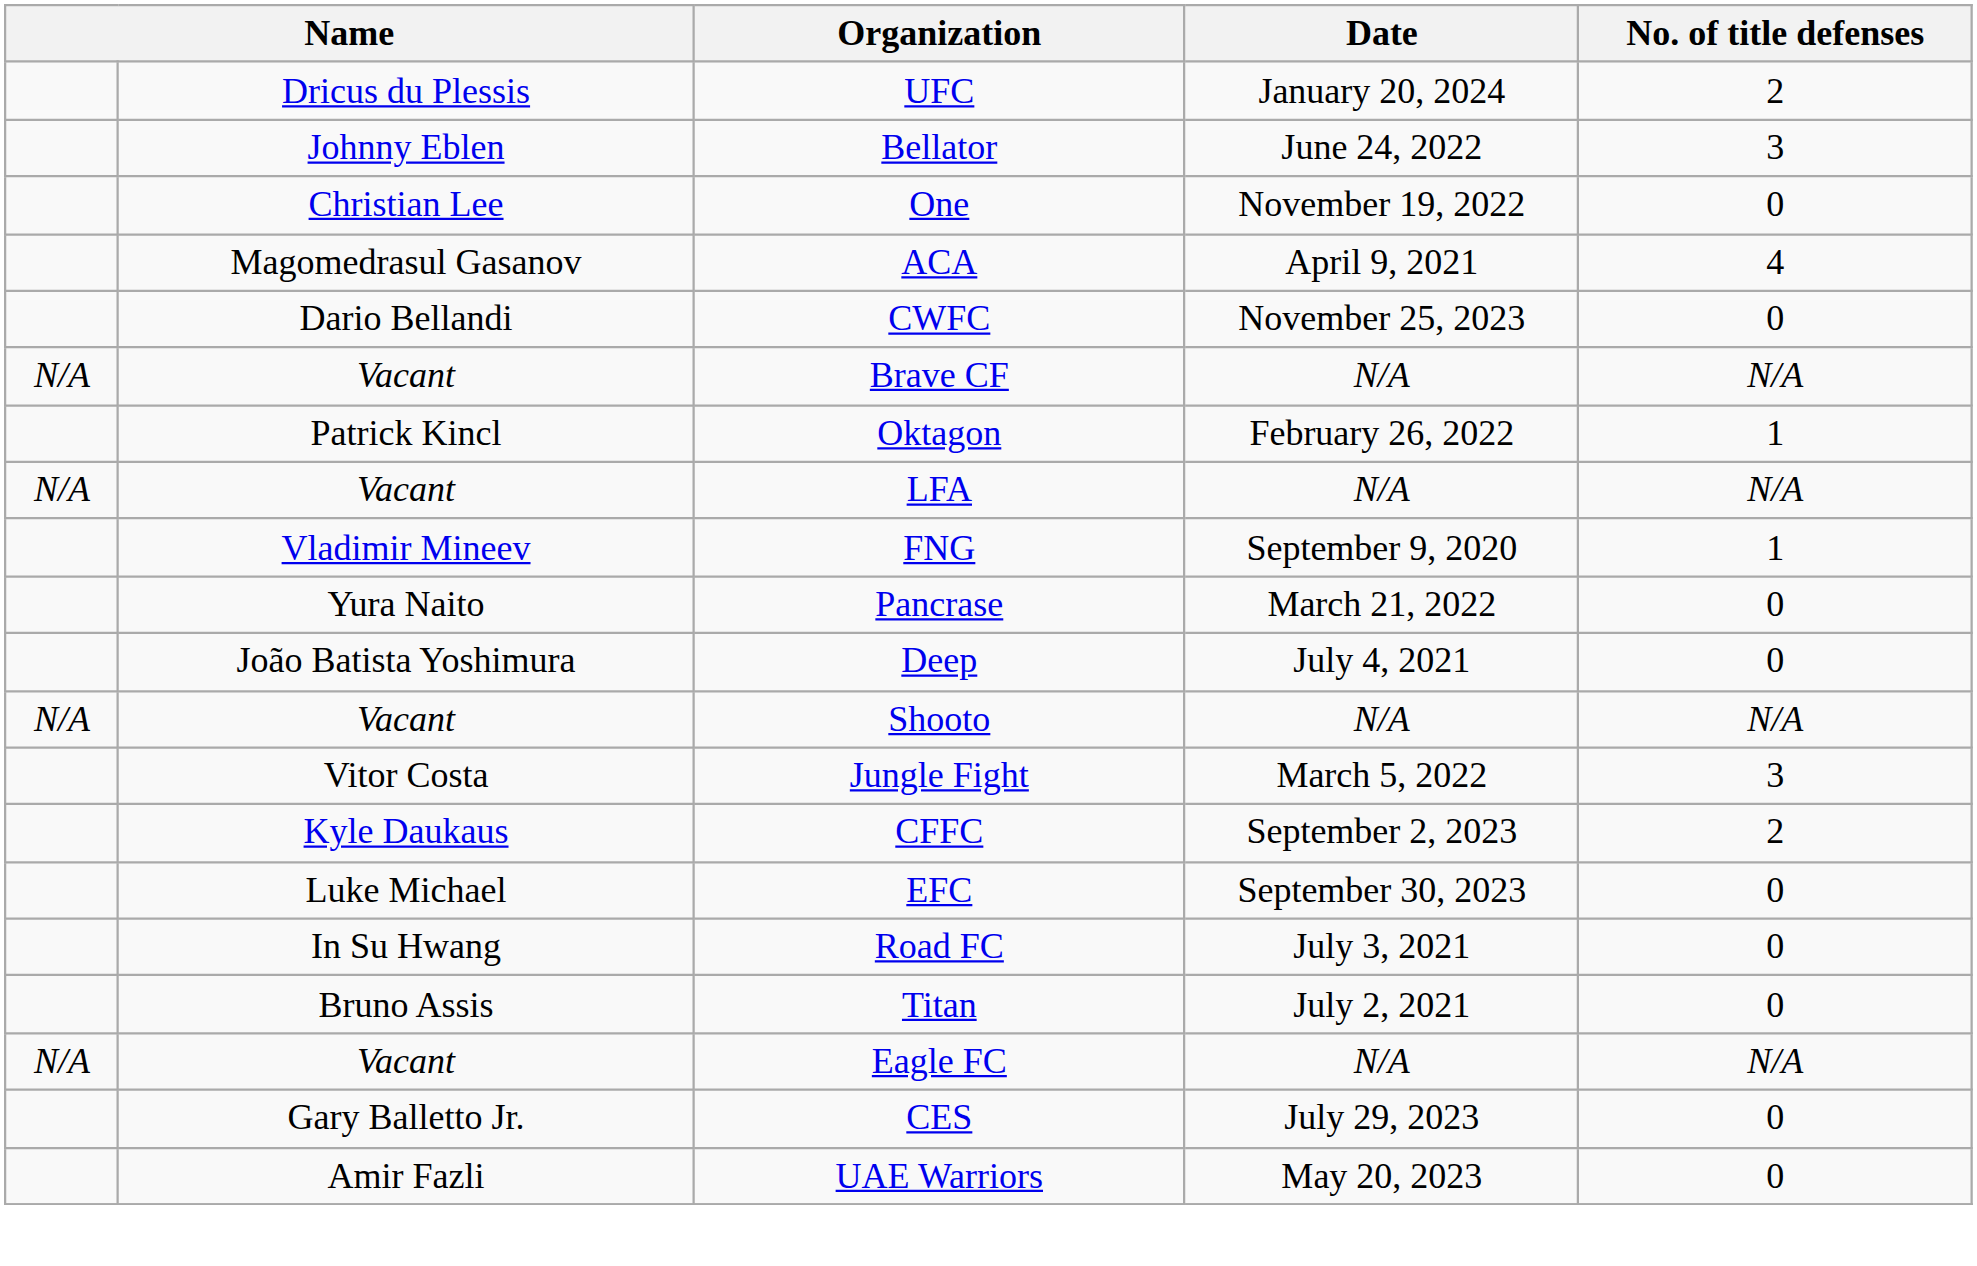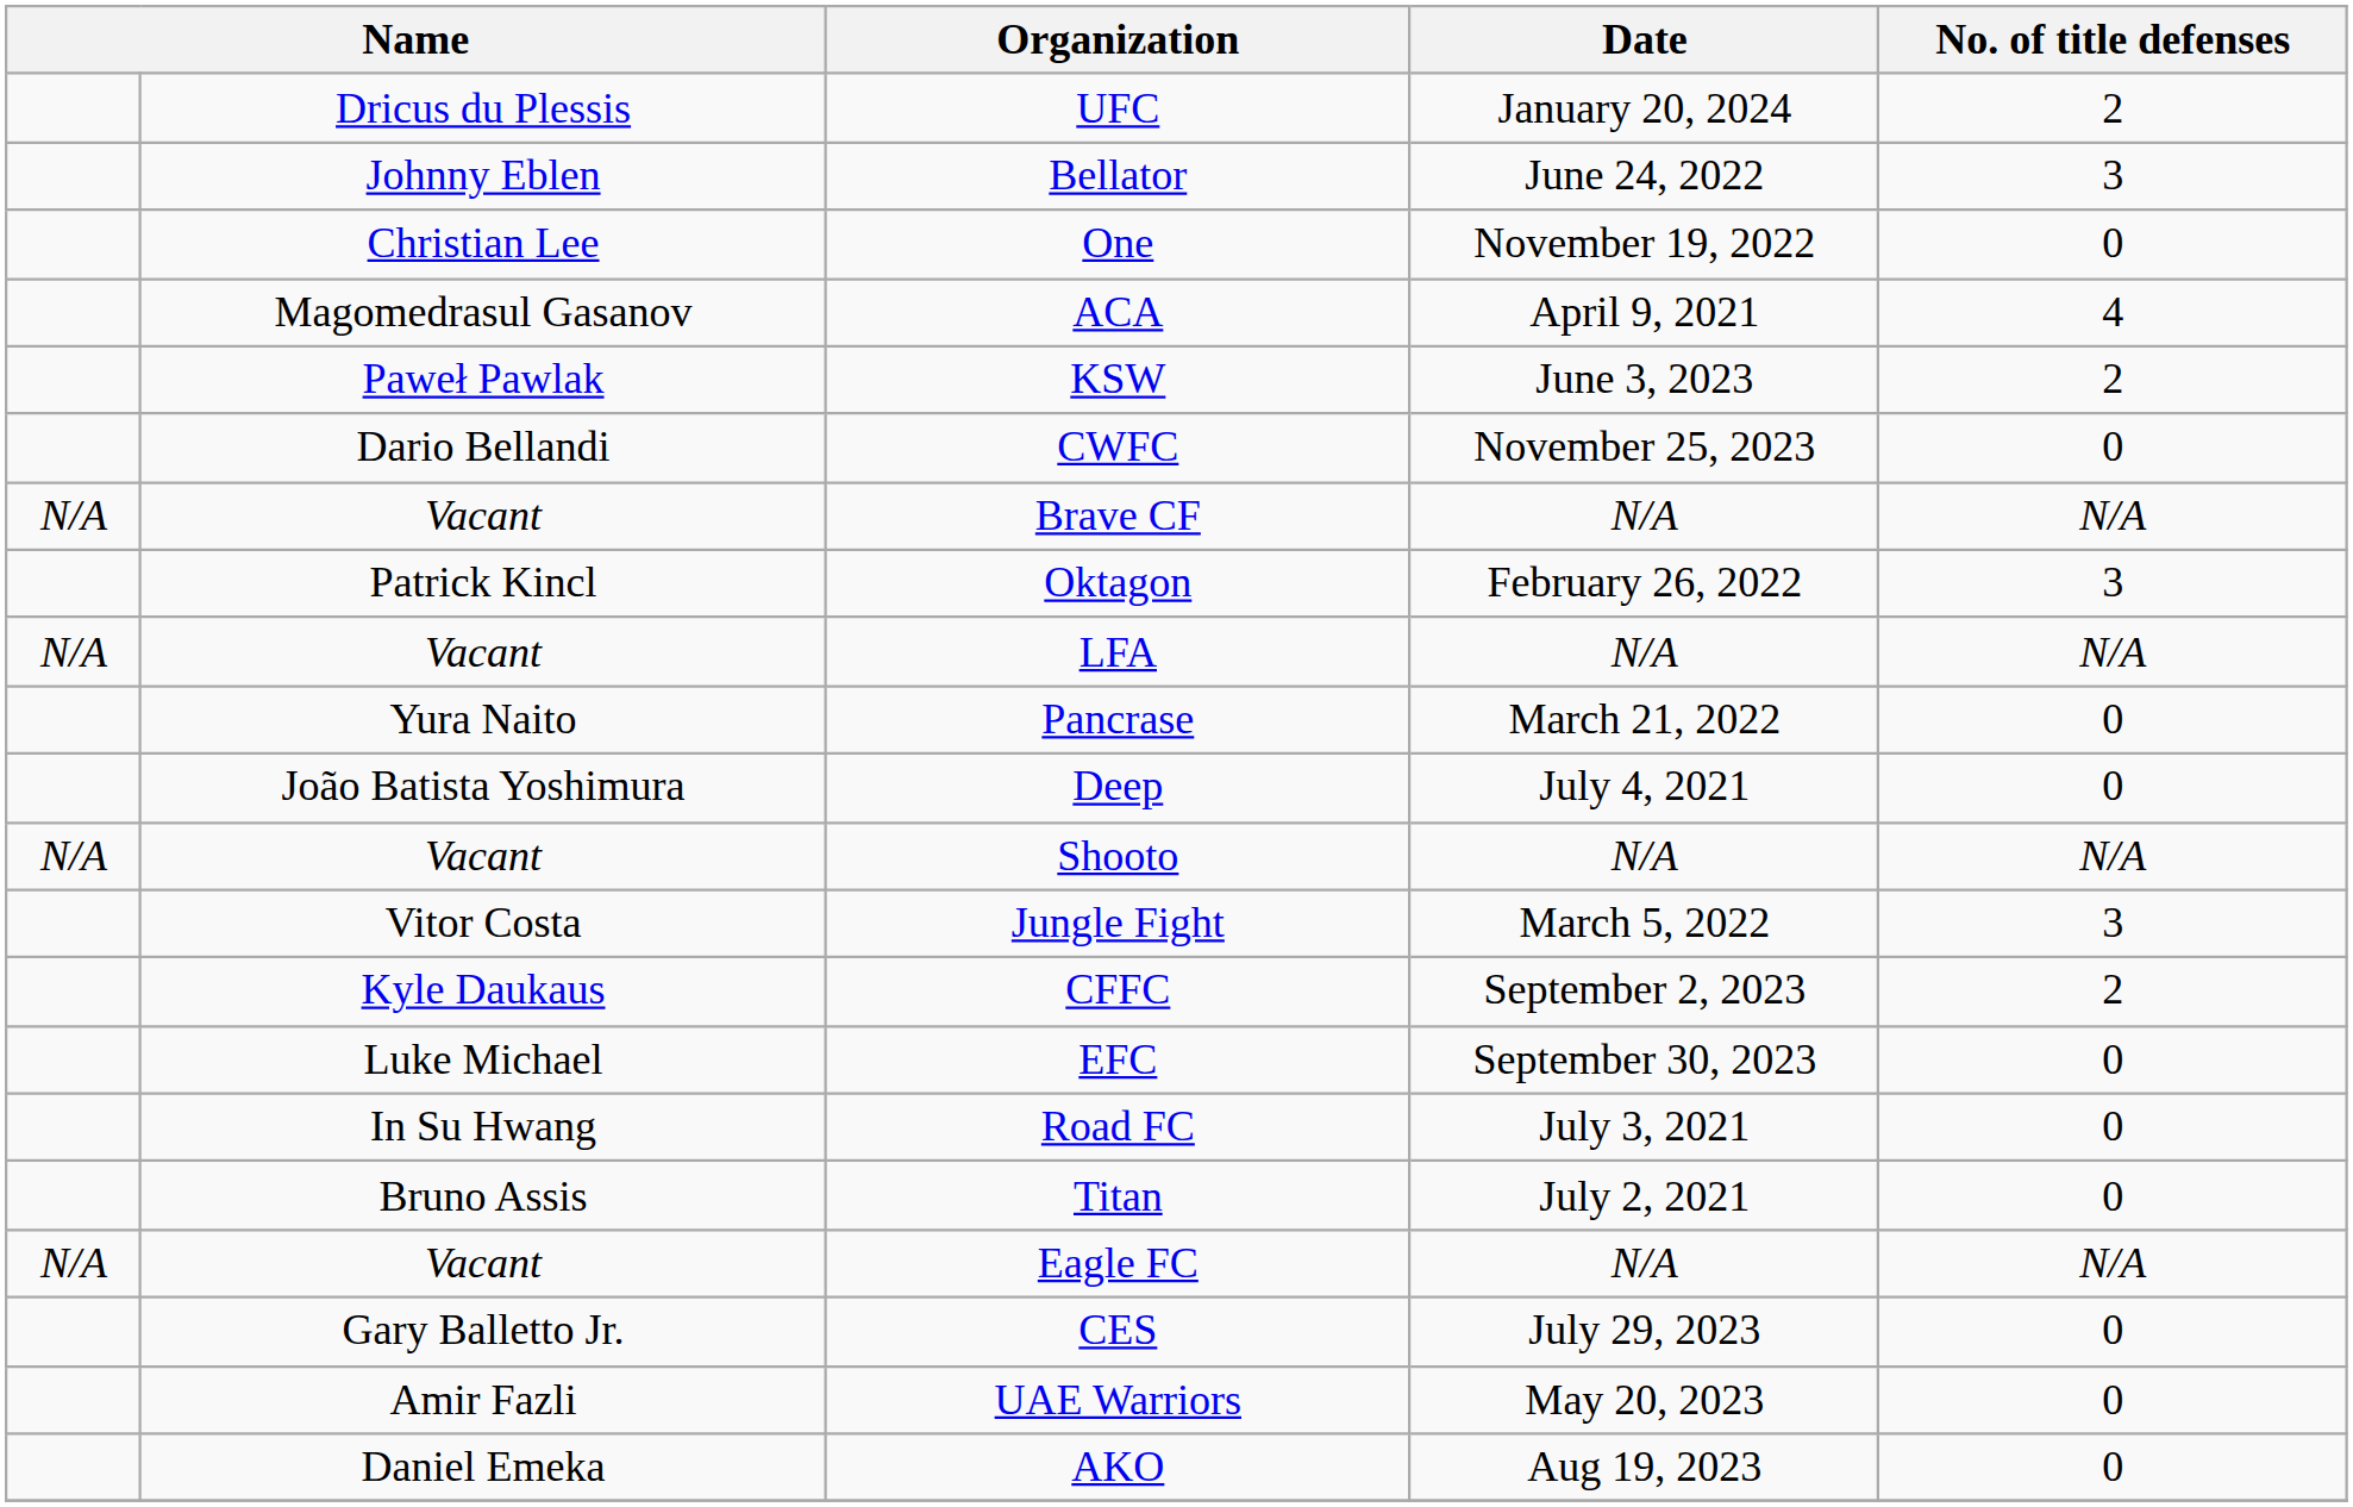 <table class="wikitable" style="width:99%; text-align:center;">
 <tr>
 <th colspan="2" style="width:35%;">Name</th>
 <th style="width:25%;">Organization</th>
 <th width=20%>Date</th>
 <th width=20%>No. of title defenses</th>
 </tr>
 <tr>
 <td (fighter)><br></td>
 <td><a href='#'>Dricus du Plessis</a></td>
 <td><a href='#'>UFC</a></td>
 <td>January 20, 2024</td>
 <td>2</td>
 </tr>
 <tr>
 <td (fighter)><br></td>
 <td><a href='#'>Johnny Eblen</a></td>
 <td><a href='#'>Bellator</a></td>
 <td>June 24, 2022</td>
 <td>3</td>
 </tr>
 <tr>
 <td (fighter)><br></td>
 <td><a href='#'>Christian Lee</a> <br></td>
 <td><a href='#'>One</a></td>
 <td>November 19, 2022</td>
 <td>0</td>
 </tr>
 <tr>
 <td (fighter)><br></td>
 <td>Magomedrasul Gasanov</td>
 <td><a href='#'>ACA</a></td>
 <td>April 9, 2021</td>
 <td>4</td>
 </tr>
 <tr>
 <td (fighter)><br></td>
+<td><a href='#'>Paweł Pawlak</a></td>
+<td><a href='#'>KSW</a></td>
+<td>June 3, 2023</td>
+<td>2</td>
+</tr>
+<tr>
+<td (fighter)><br></td>
 <td>Dario Bellandi</td>
 <td><a href='#'>CWFC</a></td>
 <td>November 25, 2023</td>
 <td>0</td>
 </tr>
 <tr>
 <td><em>N/A</em></td>
 <td><em>Vacant</em></td>
 <td><a href='#'>Brave CF</a></td>
 <td><em>N/A</em></td>
 <td><em>N/A</em></td>
 </tr>
 <tr>
 <td (fighter)><br></td>
 <td>Patrick Kincl</td>
 <td><a href='#'>Oktagon</a></td>
 <td>February 26, 2022</td>
-<td>1</td>
+<td>3</td>
 </tr>
 <tr>
 <td><em>N/A</em></td>
 <td><em>Vacant</em></td>
 <td><a href='#'>LFA</a></td>
 <td><em>N/A</em></td>
 <td><em>N/A</em></td>
-</tr>
-<tr>
-<td (fighter)><br></td>
-<td><a href='#'>Vladimir Mineev</a></td>
-<td><a href='#'>FNG</a></td>
-<td>September 9, 2020</td>
-<td>1</td>
 </tr>
 <tr>
 <td (fighter)><br></td>
 <td>Yura Naito</td>
 <td><a href='#'>Pancrase</a></td>
 <td>March 21, 2022</td>
 <td>0</td>
 </tr>
 <tr>
 <td (fighter)><br></td>
 <td>João Batista Yoshimura</td>
 <td><a href='#'>Deep</a></td>
 <td>July 4, 2021</td>
 <td>0</td>
 </tr>
 <tr>
 <td><em>N/A</em></td>
 <td><em>Vacant</em></td>
 <td><a href='#'>Shooto</a></td>
 <td><em>N/A</em></td>
 <td><em>N/A</em></td>
 </tr>
 <tr>
 <td (fighter)><br></td>
 <td>Vitor Costa</td>
 <td><a href='#'>Jungle Fight</a></td>
 <td>March 5, 2022</td>
 <td>3</td>
 </tr>
 <tr>
 <td (fighter)><br></td>
 <td><a href='#'>Kyle Daukaus</a></td>
 <td><a href='#'>CFFC</a></td>
 <td>September 2, 2023</td>
 <td>2</td>
 </tr>
 <tr>
 <td (fighter)><br></td>
 <td>Luke Michael</td>
 <td><a href='#'>EFC</a></td>
 <td>September 30, 2023</td>
 <td>0</td>
 </tr>
 <tr>
 <td (fighter)><br></td>
 <td>In Su Hwang</td>
 <td><a href='#'>Road FC</a></td>
 <td>July 3, 2021</td>
 <td>0</td>
 </tr>
 <tr>
 <td (fighter)><br></td>
 <td>Bruno Assis</td>
 <td><a href='#'>Titan</a></td>
 <td>July 2, 2021</td>
 <td>0</td>
 </tr>
 <tr>
 <td><em>N/A</em></td>
 <td><em>Vacant</em></td>
 <td><a href='#'>Eagle FC</a></td>
 <td><em>N/A</em></td>
 <td><em>N/A</em></td>
 </tr>
 <tr>
 <td (fighter)><br></td>
 <td>Gary Balletto Jr.</td>
 <td><a href='#'>CES</a></td>
 <td>July 29, 2023</td>
 <td>0</td>
 </tr>
 <tr>
 <td (fighter)> <br> </td>
 <td>Amir Fazli</td>
 <td><a href='#'>UAE Warriors</a></td>
 <td>May 20, 2023</td>
 <td>0</td>
 </tr>
 <tr>
+<td (fighter)><br> </td>
+<td>Daniel Emeka</td>
+<td><a href='#'>AKO</a></td>
+<td>Aug 19, 2023</td>
+<td>0</td>
+</tr>
+<tr>
 </tr>
 </table>
